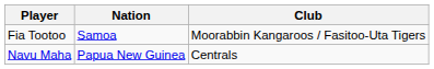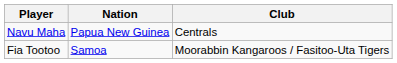 <table class="wikitable" style="font-size: 95%;">
 <tr>
 <th>Player</th>
 <th>Nation</th>
 <th>Club</th>
 </tr>
 <tr>
+<td><a href='#'>Navu Maha</a></td>
+<td> <a href='#'>Papua New Guinea</a></td>
+<td>Centrals</td>
+</tr>
+<tr>
 <td>Fia Tootoo</td>
 <td> <a href='#'>Samoa</a></td>
 <td>Moorabbin Kangaroos / Fasitoo-Uta Tigers</td>
 </tr>
-<tr>
-<td><a href='#'>Navu Maha</a></td>
-<td> <a href='#'>Papua New Guinea</a></td>
-<td>Centrals</td>
-</tr>
 </table>
